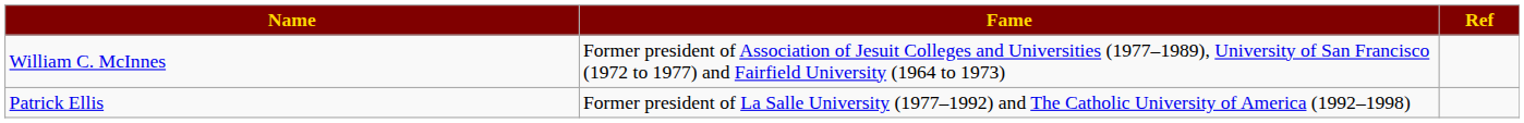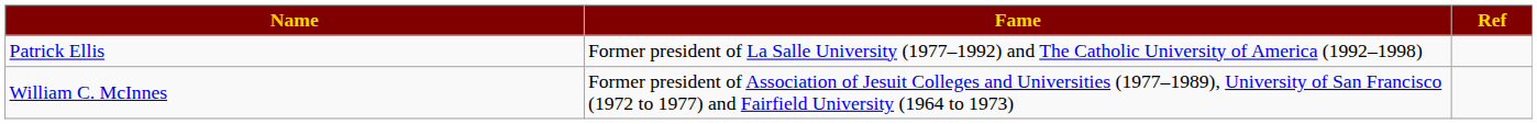 <table class="wikitable sortable" style="width:100%;">
 <tr>
 <th style="width:10%; background:maroon; color:gold;">Name</th>
 <th style="width:15%; background:maroon; color:gold;">Fame</th>
 <th class="unsortable" style="width:1%; background:maroon; color:gold;">Ref</th>
 </tr>
 <tr>
+<td><a href='#'>Patrick Ellis</a></td>
+<td>Former president of <a href='#'>La Salle University</a> (1977–1992) and <a href='#'>The Catholic University of America</a> (1992–1998)</td>
+<td></td>
+</tr>
+<tr>
 <td><a href='#'>William C. McInnes</a></td>
 <td>Former president of <a href='#'>Association of Jesuit Colleges and Universities</a> (1977–1989), <a href='#'>University of San Francisco</a> (1972 to 1977) and <a href='#'>Fairfield University</a> (1964 to 1973)</td>
 <td></td>
 </tr>
-<tr>
-<td><a href='#'>Patrick Ellis</a></td>
-<td>Former president of <a href='#'>La Salle University</a> (1977–1992) and <a href='#'>The Catholic University of America</a> (1992–1998)</td>
-<td></td>
-</tr>
 </table>
